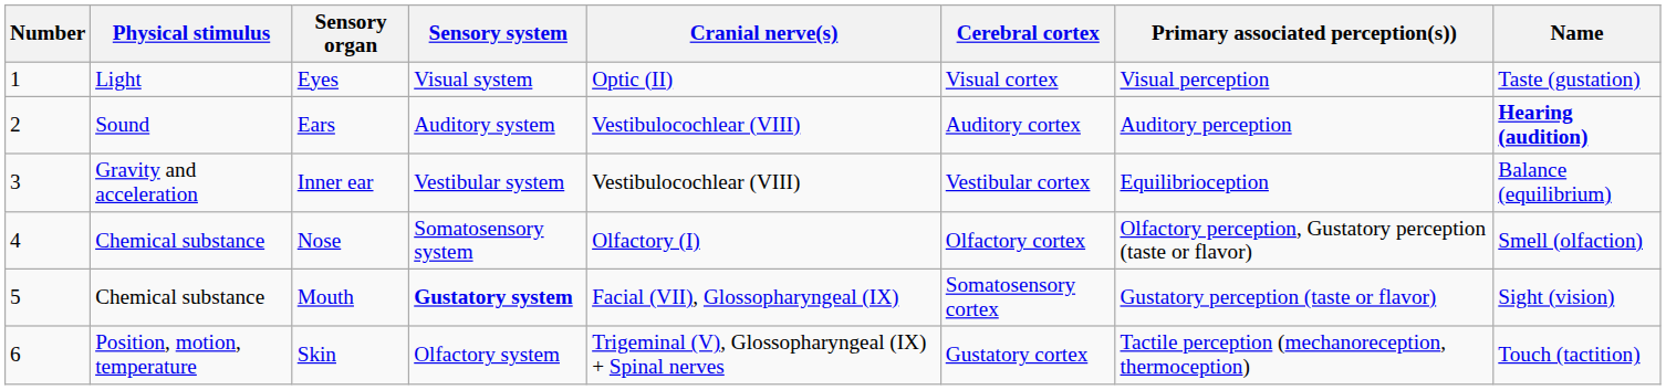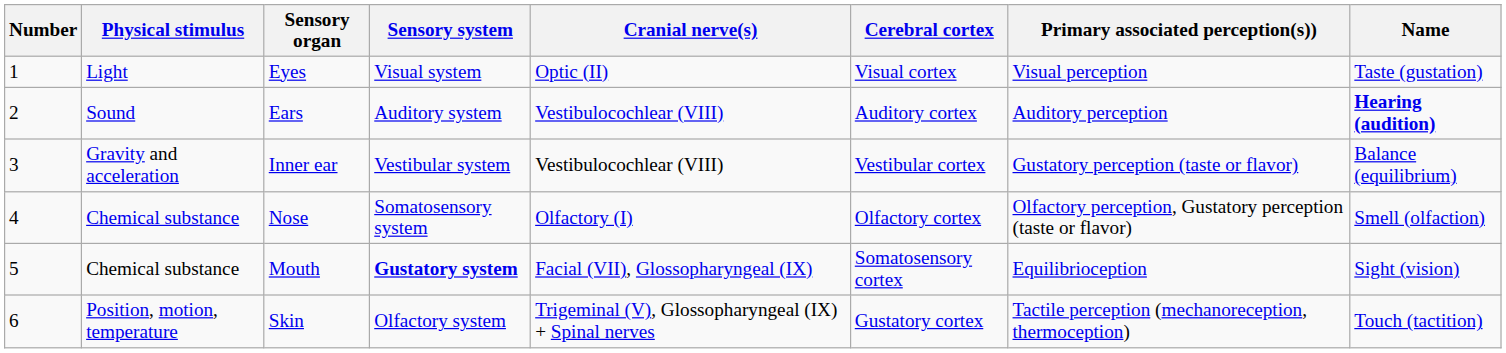 <table class="wikitable">
 <tr>
 <th>Number</th>
 <th><a href='#'>Physical stimulus</a></th>
 <th>Sensory organ</th>
 <th><a href='#'>Sensory system</a></th>
 <th><a href='#'>Cranial nerve(s)</a></th>
 <th><a href='#'>Cerebral cortex</a></th>
 <th>Primary associated perception(s))</th>
 <th>Name</th>
 </tr>
 <tr>
 <td>1</td>
 <td><a href='#'>Light</a></td>
 <td><a href='#'>Eyes</a></td>
 <td><a href='#'>Visual system</a></td>
 <td><a href='#'>Optic (II)</a></td>
 <td><a href='#'>Visual cortex</a></td>
 <td><a href='#'>Visual perception</a></td>
 <td><a href='#'>Taste (gustation)</a></td>
 </tr>
 <tr>
 <td>2</td>
 <td><a href='#'>Sound</a></td>
 <td><a href='#'>Ears</a></td>
 <td><a href='#'>Auditory system</a></td>
 <td><a href='#'>Vestibulocochlear (VIII)</a></td>
 <td><a href='#'>Auditory cortex</a></td>
 <td><a href='#'>Auditory perception</a></td>
 <td><strong><a href='#'>Hearing (audition)</a></strong></td>
 </tr>
 <tr>
 <td>3</td>
 <td><a href='#'>Gravity</a> and <a href='#'>acceleration</a></td>
 <td><a href='#'>Inner ear</a></td>
 <td><a href='#'>Vestibular system</a></td>
 <td>Vestibulocochlear (VIII)</td>
 <td><a href='#'>Vestibular cortex</a></td>
-<td><a href='#'>Equilibrioception</a></td>
+<td><a href='#'>Gustatory perception (taste or flavor)</a></td>
 <td><a href='#'>Balance (equilibrium)</a></td>
 </tr>
 <tr>
 <td>4</td>
 <td><a href='#'>Chemical substance</a></td>
 <td><a href='#'>Nose</a></td>
 <td><a href='#'>Somatosensory system</a></td>
 <td><a href='#'>Olfactory (I)</a></td>
 <td><a href='#'>Olfactory cortex</a></td>
 <td><a href='#'>Olfactory perception</a>, Gustatory perception (taste or flavor)</td>
 <td><a href='#'>Smell (olfaction)</a></td>
 </tr>
 <tr>
 <td>5</td>
 <td>Chemical substance</td>
 <td><a href='#'>Mouth</a></td>
 <td><strong><a href='#'>Gustatory system</a></strong></td>
 <td><a href='#'>Facial (VII)</a>, <a href='#'>Glossopharyngeal (IX)</a></td>
 <td><a href='#'>Somatosensory cortex</a></td>
-<td><a href='#'>Gustatory perception (taste or flavor)</a></td>
+<td><a href='#'>Equilibrioception</a></td>
 <td><a href='#'>Sight (vision)</a></td>
 </tr>
 <tr>
 <td>6</td>
 <td><a href='#'>Position</a>, <a href='#'>motion</a>, <a href='#'>temperature</a></td>
 <td><a href='#'>Skin</a></td>
 <td><a href='#'>Olfactory system</a></td>
 <td><a href='#'>Trigeminal (V)</a>, Glossopharyngeal (IX) + <a href='#'>Spinal nerves</a></td>
 <td><a href='#'>Gustatory cortex</a></td>
 <td><a href='#'>Tactile perception</a> (<a href='#'>mechanoreception</a>, <a href='#'>thermoception</a>)</td>
 <td><a href='#'>Touch (tactition)</a></td>
 </tr>
 </table>
